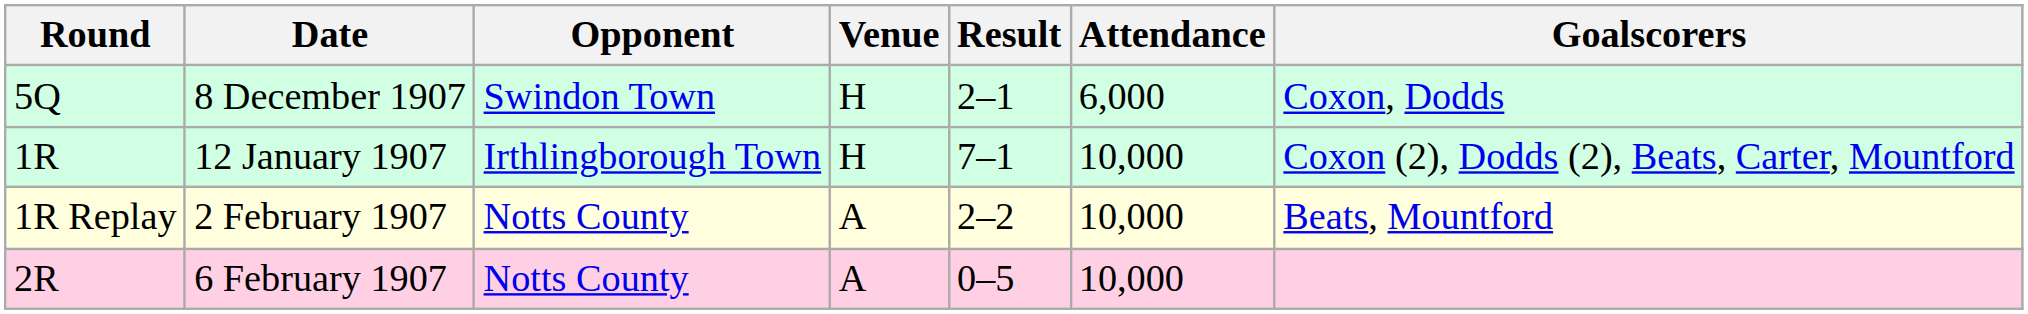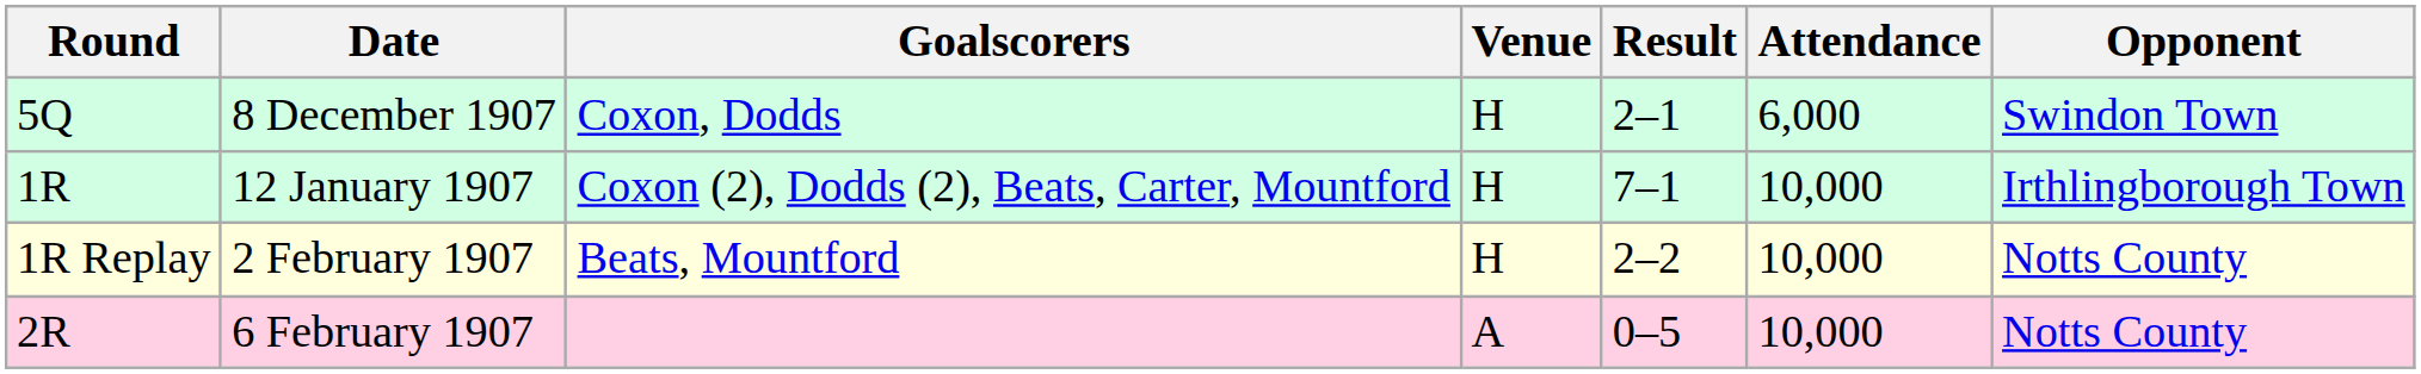 <table class="wikitable">
 <tr>
 <th>Round</th>
 <th>Date</th>
-<th>Opponent</th>
+<th>Goalscorers</th>
 <th>Venue</th>
 <th>Result</th>
 <th>Attendance</th>
-<th>Goalscorers</th>
+<th>Opponent</th>
 </tr>
 <tr style="background-color: #d0ffe3;">
 <td>5Q</td>
 <td>8 December 1907</td>
-<td><a href='#'>Swindon Town</a></td>
+<td><a href='#'>Coxon</a>, <a href='#'>Dodds</a></td>
 <td>H</td>
 <td>2–1</td>
 <td>6,000</td>
-<td><a href='#'>Coxon</a>, <a href='#'>Dodds</a></td>
+<td><a href='#'>Swindon Town</a></td>
 </tr>
 <tr style="background-color: #d0ffe3;">
 <td>1R</td>
 <td>12 January 1907</td>
-<td><a href='#'>Irthlingborough Town</a></td>
+<td><a href='#'>Coxon</a> (2), <a href='#'>Dodds</a> (2), <a href='#'>Beats</a>, <a href='#'>Carter</a>, <a href='#'>Mountford</a></td>
 <td>H</td>
 <td>7–1</td>
 <td>10,000</td>
-<td><a href='#'>Coxon</a> (2), <a href='#'>Dodds</a> (2), <a href='#'>Beats</a>, <a href='#'>Carter</a>, <a href='#'>Mountford</a></td>
+<td><a href='#'>Irthlingborough Town</a></td>
 </tr>
 <tr style="background-color: #ffffdd;">
 <td>1R Replay</td>
 <td>2 February 1907</td>
-<td><a href='#'>Notts County</a></td>
-<td>A</td>
+<td><a href='#'>Beats</a>, <a href='#'>Mountford</a></td>
+<td>H</td>
 <td>2–2</td>
 <td>10,000</td>
-<td><a href='#'>Beats</a>, <a href='#'>Mountford</a></td>
+<td><a href='#'>Notts County</a></td>
 </tr>
 <tr style="background-color: #ffd0e3;">
 <td>2R</td>
 <td>6 February 1907</td>
-<td><a href='#'>Notts County</a></td>
+<td></td>
 <td>A</td>
 <td>0–5</td>
 <td>10,000</td>
-<td></td>
+<td><a href='#'>Notts County</a></td>
 </tr>
 </table>
